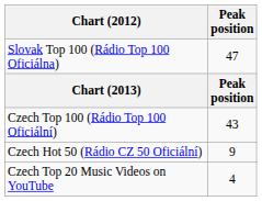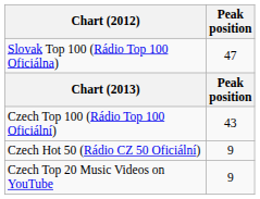 <table class="wikitable sortable">
 <tr>
 <th width="250">Chart (2012)</th>
 <th width="50">Peak<br>position</th>
 </tr>
 <tr>
 <td><a href='#'>Slovak</a> Top 100 (<a href='#'>Rádio Top 100 Oficiálna</a>)</td>
 <td align="center">47</td>
 </tr>
 <tr>
 <th width="250">Chart (2013)</th>
 <th width="50">Peak<br>position</th>
 </tr>
 <tr>
 <td>Czech Top 100 (<a href='#'>Rádio Top 100 Oficiální</a>)</td>
 <td align="center">43</td>
 </tr>
 <tr>
 <td>Czech Hot 50 (<a href='#'>Rádio CZ 50 Oficiální</a>)</td>
 <td align="center">9</td>
 </tr>
 <tr>
 <td>Czech Top 20 Music Videos on <a href='#'>YouTube</a></td>
-<td align="center">4</td>
+<td align="center">9</td>
 </tr>
 </table>
